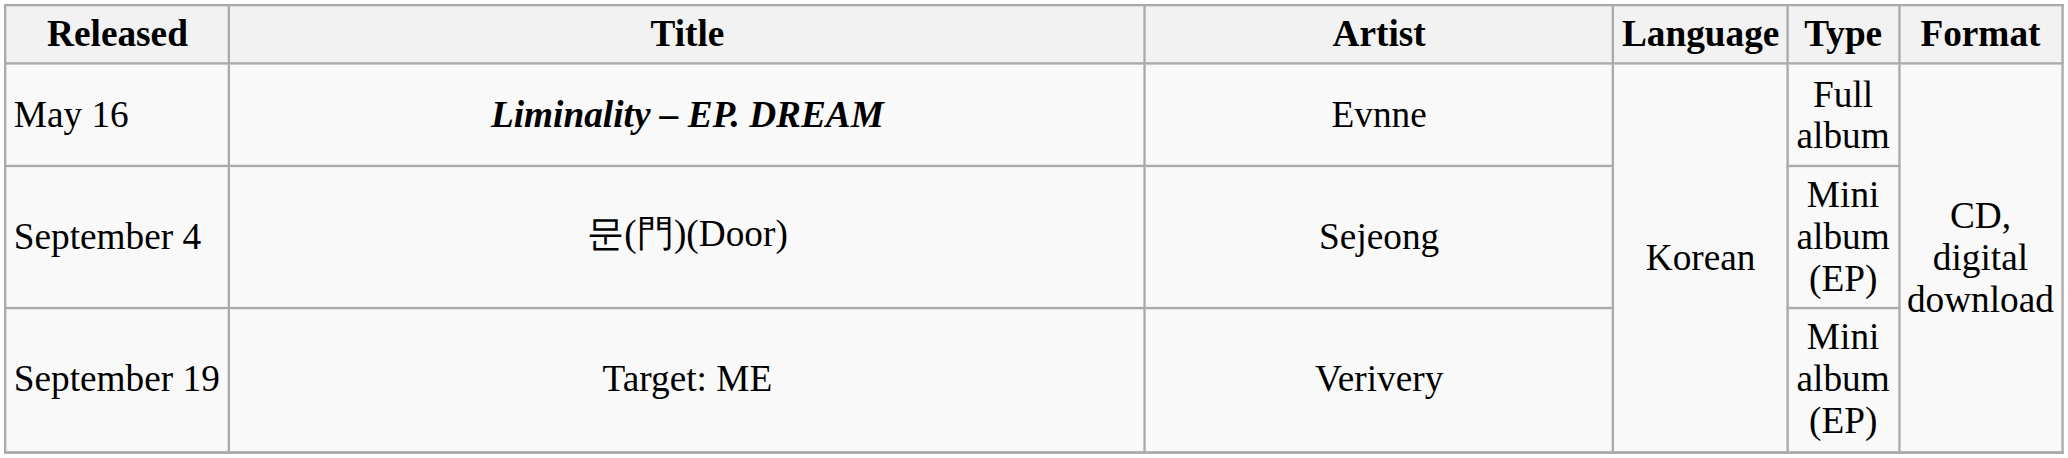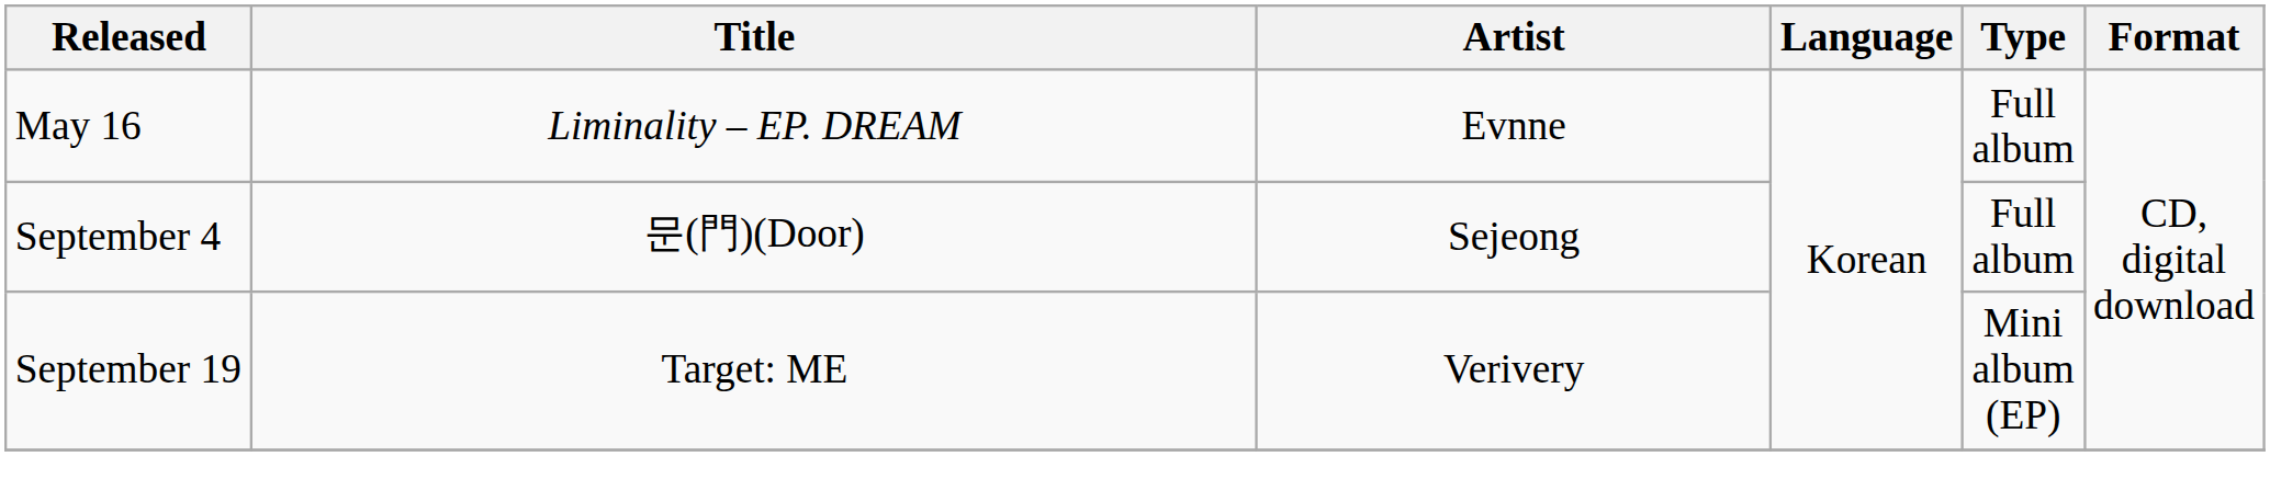 <table class="wikitable"  style="width:100%">
 <tr>
 <th width=90px>Released</th>
 <th width=400px>Title</th>
 <th width=200px>Artist</th>
 <th>Language</th>
 <th>Type</th>
 <th>Format</th>
 </tr>
 <tr>
 <td>May 16</td>
-<td align="center"><strong><em>Liminality – EP. DREAM</em></strong></td>
+<td align="center"><em>Liminality – EP. DREAM</em></td>
 <td align="center">Evnne</td>
 <td align="center" rowspan="3">Korean</td>
 <td align="center">Full album</td>
 <td align="center" rowspan="3">CD, digital download</td>
 </tr>
 <tr>
 <td>September 4</td>
 <td align="center">문(門)(Door)</td>
 <td align="center">Sejeong</td>
-<td align="center">Mini album (EP)</td>
+<td align="center">Full album</td>
 </tr>
 <tr>
 <td>September 19</td>
 <td align="center">Target: ME</td>
 <td align="center">Verivery</td>
 <td align="center">Mini album (EP)</td>
 </tr>
 <tr>
 </tr>
 </table>
